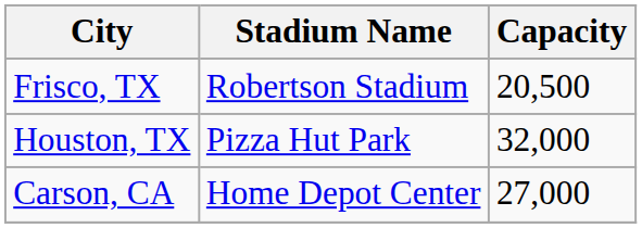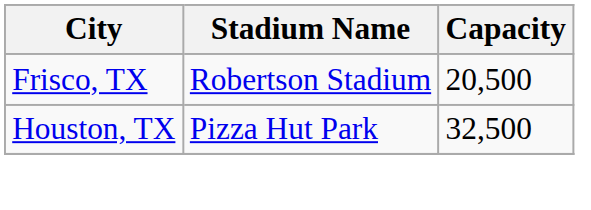 <table class="wikitable sortable">
 <tr>
 <th>City</th>
 <th>Stadium Name</th>
 <th>Capacity</th>
 </tr>
 <tr>
 <td><a href='#'>Frisco, TX</a></td>
 <td><a href='#'>Robertson Stadium</a></td>
 <td>20,500</td>
 </tr>
 <tr>
 <td><a href='#'>Houston, TX</a></td>
 <td><a href='#'>Pizza Hut Park</a></td>
-<td>32,000</td>
-</tr>
-<tr>
-<td><a href='#'>Carson, CA</a></td>
-<td><a href='#'>Home Depot Center</a></td>
-<td>27,000</td>
+<td>32,500</td>
 </tr>
 <tr>
 </tr>
 </table>
